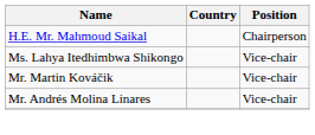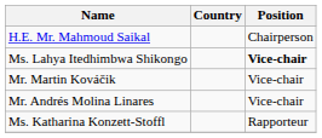 <table class="wikitable">
 <tr>
 <th>Name</th>
 <th>Country</th>
 <th>Position</th>
 </tr>
 <tr>
 <td><a href='#'>H.E. Mr. Mahmoud Saikal</a></td>
 <td></td>
 <td>Chairperson</td>
 </tr>
 <tr>
 <td>Ms. Lahya Itedhimbwa Shikongo</td>
 <td></td>
-<td>Vice-chair</td>
+<td><strong>Vice-chair</strong></td>
 </tr>
 <tr>
 <td>Mr. Martin Kováčik</td>
 <td></td>
 <td>Vice-chair</td>
 </tr>
 <tr>
 <td>Mr. Andrés Molina Linares</td>
 <td></td>
 <td>Vice-chair</td>
 </tr>
 <tr>
+<td>Ms. Katharina Konzett-Stoffl</td>
+<td></td>
+<td>Rapporteur</td>
+</tr>
+<tr>
 </tr>
 </table>
